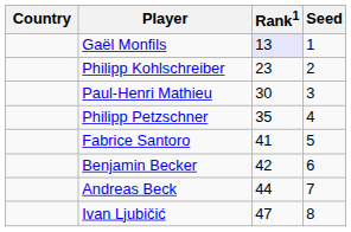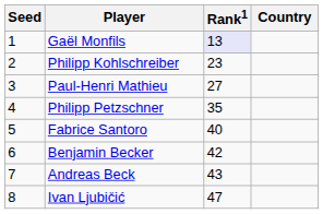 <table class="sortable wikitable">
 <tr>
-<th width="70">Country</th>
+<th>Seed</th>
 <th width="175">Player</th>
 <th>Rank<sup>1</sup></th>
-<th>Seed</th>
+<th width="70">Country</th>
 </tr>
 <tr>
-<td></td>
+<td>1</td>
 <td><a href='#'>Gaël Monfils</a></td>
 <td style="background: lavender;">13</td>
-<td>1</td>
+<td></td>
 </tr>
 <tr>
-<td></td>
+<td>2</td>
 <td><a href='#'>Philipp Kohlschreiber</a></td>
 <td>23</td>
-<td>2</td>
+<td></td>
 </tr>
 <tr>
+<td>3</td>
+<td><a href='#'>Paul-Henri Mathieu</a></td>
+<td>27</td>
 <td></td>
-<td><a href='#'>Paul-Henri Mathieu</a></td>
-<td>30</td>
-<td>3</td>
 </tr>
 <tr>
-<td></td>
+<td>4</td>
 <td><a href='#'>Philipp Petzschner</a></td>
 <td>35</td>
-<td>4</td>
+<td></td>
 </tr>
 <tr>
+<td>5</td>
+<td><a href='#'>Fabrice Santoro</a></td>
+<td>40</td>
 <td></td>
-<td><a href='#'>Fabrice Santoro</a></td>
-<td>41</td>
-<td>5</td>
 </tr>
 <tr>
-<td></td>
+<td>6</td>
 <td><a href='#'>Benjamin Becker</a></td>
 <td>42</td>
-<td>6</td>
+<td></td>
 </tr>
 <tr>
+<td>7</td>
+<td><a href='#'>Andreas Beck</a></td>
+<td>43</td>
 <td></td>
-<td><a href='#'>Andreas Beck</a></td>
-<td>44</td>
-<td>7</td>
 </tr>
 <tr>
-<td></td>
+<td>8</td>
 <td><a href='#'>Ivan Ljubičić</a></td>
 <td>47</td>
-<td>8</td>
+<td></td>
 </tr>
 </table>
